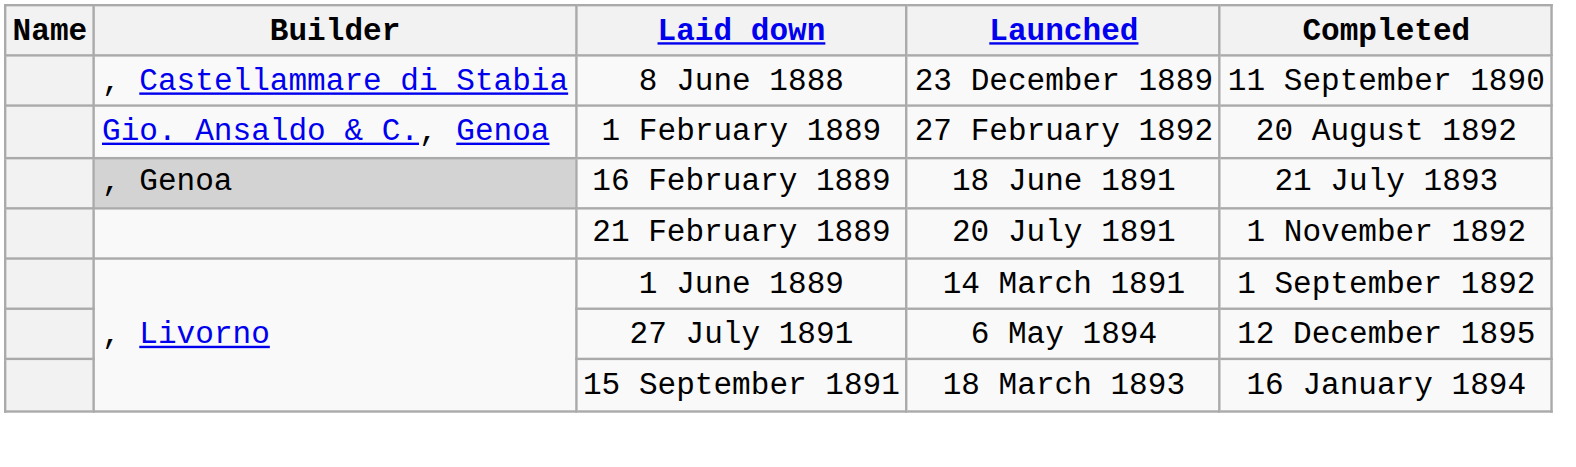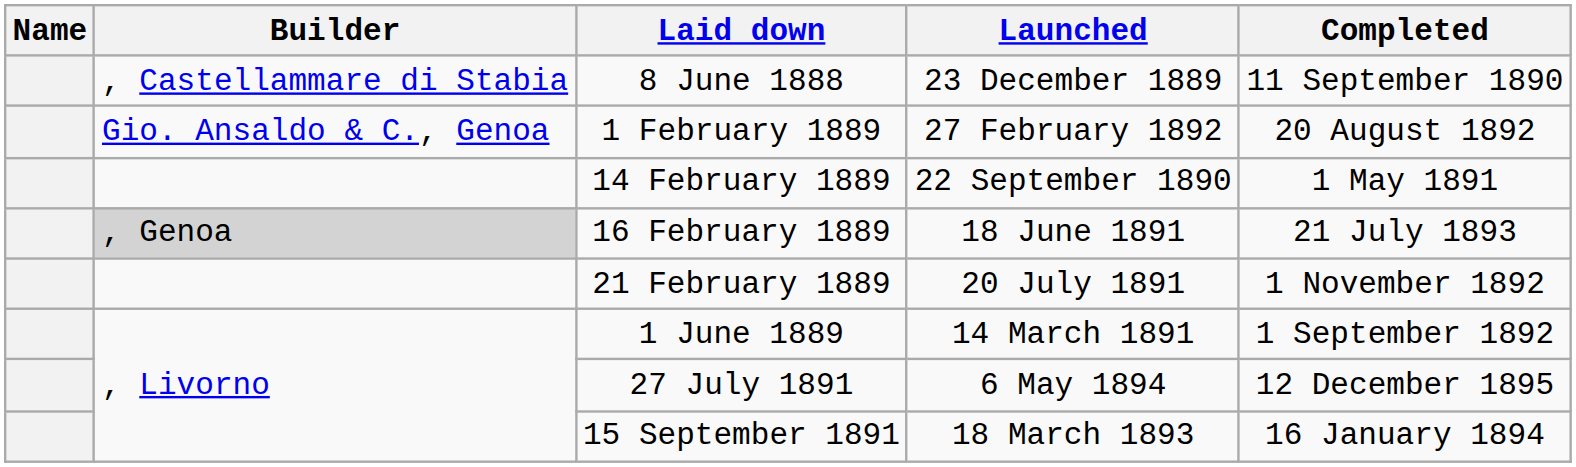 <table class="wikitable plainrowheaders">
 <tr>
 <th scope="col">Name</th>
 <th scope="col">Builder</th>
 <th scope="col"><a href='#'>Laid down</a></th>
 <th scope="col"><a href='#'>Launched</a></th>
 <th scope="col">Completed</th>
 </tr>
 <tr valign=middle>
 <th scope="row"></th>
 <td>, <a href='#'>Castellammare di Stabia</a></td>
 <td align=center>8 June 1888</td>
 <td align=center>23 December 1889</td>
 <td align=center>11 September 1890</td>
 </tr>
 <tr valign=middle>
 <th scope="row"></th>
 <td><a href='#'>Gio. Ansaldo & C.</a>, <a href='#'>Genoa</a></td>
 <td align=center>1 February 1889</td>
 <td align=center>27 February 1892</td>
 <td align=center>20 August 1892</td>
+</tr>
+<tr valign=middle>
+<th scope="row"></th>
+<td></td>
+<td align=center>14 February 1889</td>
+<td align=center>22 September 1890</td>
+<td align=center>1 May 1891</td>
 </tr>
 <tr valign=middle>
 <th scope="row"></th>
 <td style="background: lightgrey;">, Genoa</td>
 <td align=center>16 February 1889</td>
 <td align=center>18 June 1891</td>
 <td align=center>21 July 1893</td>
 </tr>
 <tr valign=middle>
 <th scope="row"></th>
 <td></td>
 <td align=center>21 February 1889</td>
 <td align=center>20 July 1891</td>
 <td align=center>1 November 1892</td>
 </tr>
 <tr valign=middle>
 <th scope="row"></th>
 <td rowspan="3">, <a href='#'>Livorno</a></td>
 <td align=center>1 June 1889</td>
 <td align=center>14 March 1891</td>
 <td align=center>1 September 1892</td>
 </tr>
 <tr valign=middle>
 <th scope="row"></th>
 <td align=center>27 July 1891</td>
 <td align=center>6 May 1894</td>
 <td align=center>12 December 1895</td>
 </tr>
 <tr valign=middle>
 <th scope="row"></th>
 <td align=center>15 September 1891</td>
 <td align=center>18 March 1893</td>
 <td align=center>16 January 1894</td>
 </tr>
 </table>
